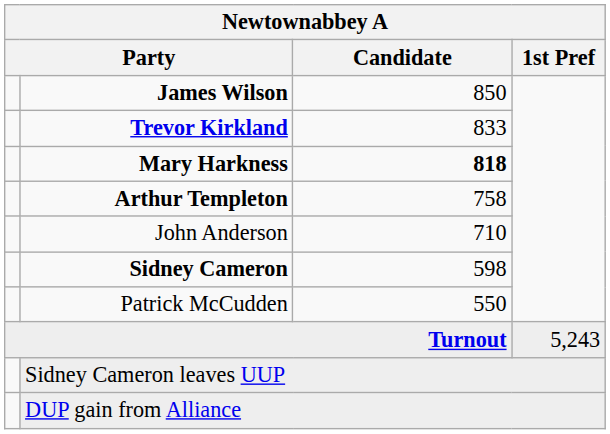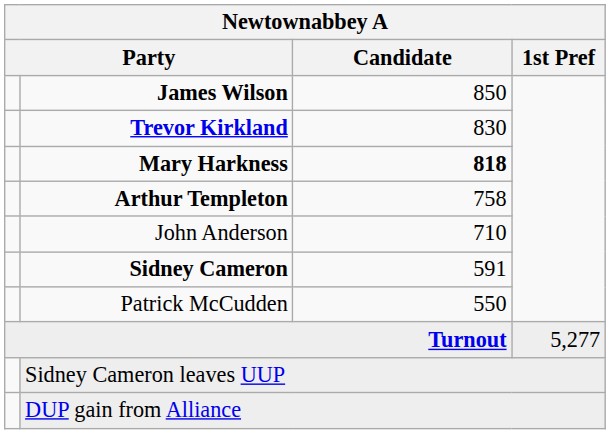 <table class="wikitable">
 <tr>
 <th colspan="4" align="center">Newtownabbey A</th>
 </tr>
 <tr>
 <th colspan="2" align="center" width=200>Party</th>
 <th width=150>Candidate</th>
 <th width=60>1st Pref</th>
 </tr>
 <tr>
 <td></td>
 <td align="right"><strong>James Wilson</strong></td>
 <td align="right">850</td>
 </tr>
 <tr>
 <td></td>
 <td align="right"><strong><a href='#'>Trevor Kirkland</a></strong></td>
-<td align="right">833</td>
+<td align="right">830</td>
 </tr>
 <tr>
 <td></td>
 <td align="right"><strong>Mary Harkness</strong></td>
 <td align="right"><strong>818</strong></td>
 </tr>
 <tr>
 <td></td>
 <td align="right"><strong>Arthur Templeton</strong></td>
 <td align="right">758</td>
 </tr>
 <tr>
 <td></td>
 <td align="right">John Anderson</td>
 <td align="right">710</td>
 </tr>
 <tr>
 <td></td>
 <td align="right"><strong>Sidney Cameron</strong></td>
-<td align="right">598</td>
+<td align="right">591</td>
 </tr>
 <tr>
 <td></td>
 <td align="right">Patrick McCudden</td>
 <td align="right">550</td>
 </tr>
 <tr bgcolor="EEEEEE">
 <td colspan=3 align="right"><strong><a href='#'>Turnout</a></strong></td>
-<td align="right">5,243</td>
+<td align="right">5,277</td>
 </tr>
 <tr>
 <td bgcolor=></td>
 <td colspan=3 bgcolor="EEEEEE">Sidney Cameron leaves <a href='#'>UUP</a></td>
 </tr>
 <tr>
 <td bgcolor=></td>
 <td colspan=3 bgcolor="EEEEEE"><a href='#'>DUP</a> gain from <a href='#'>Alliance</a></td>
 </tr>
 </table>
